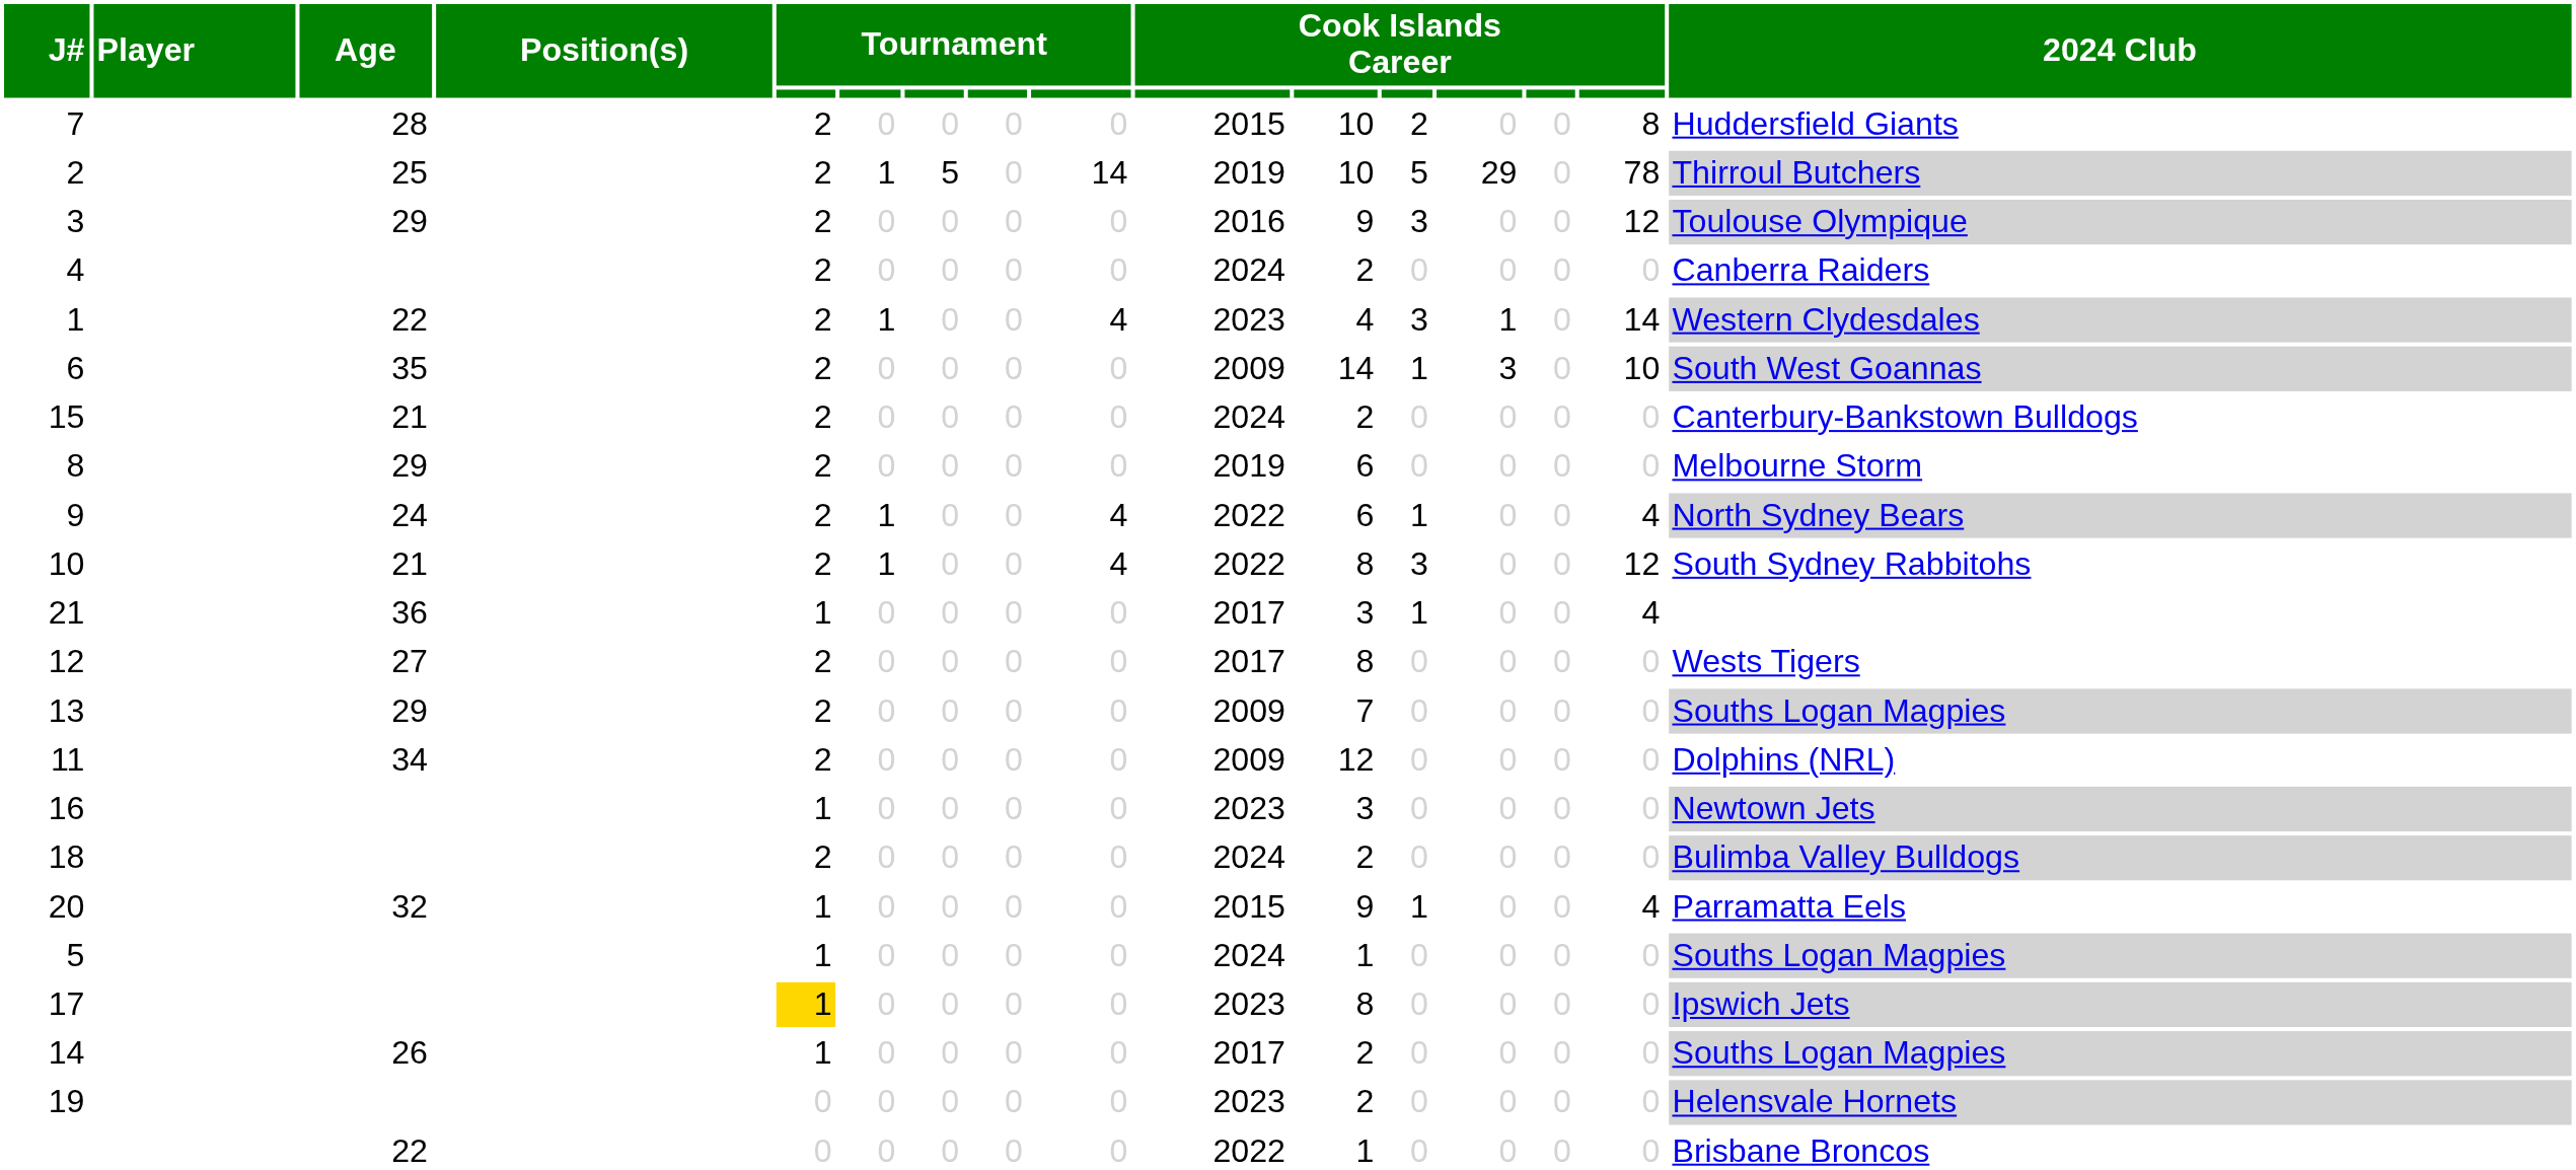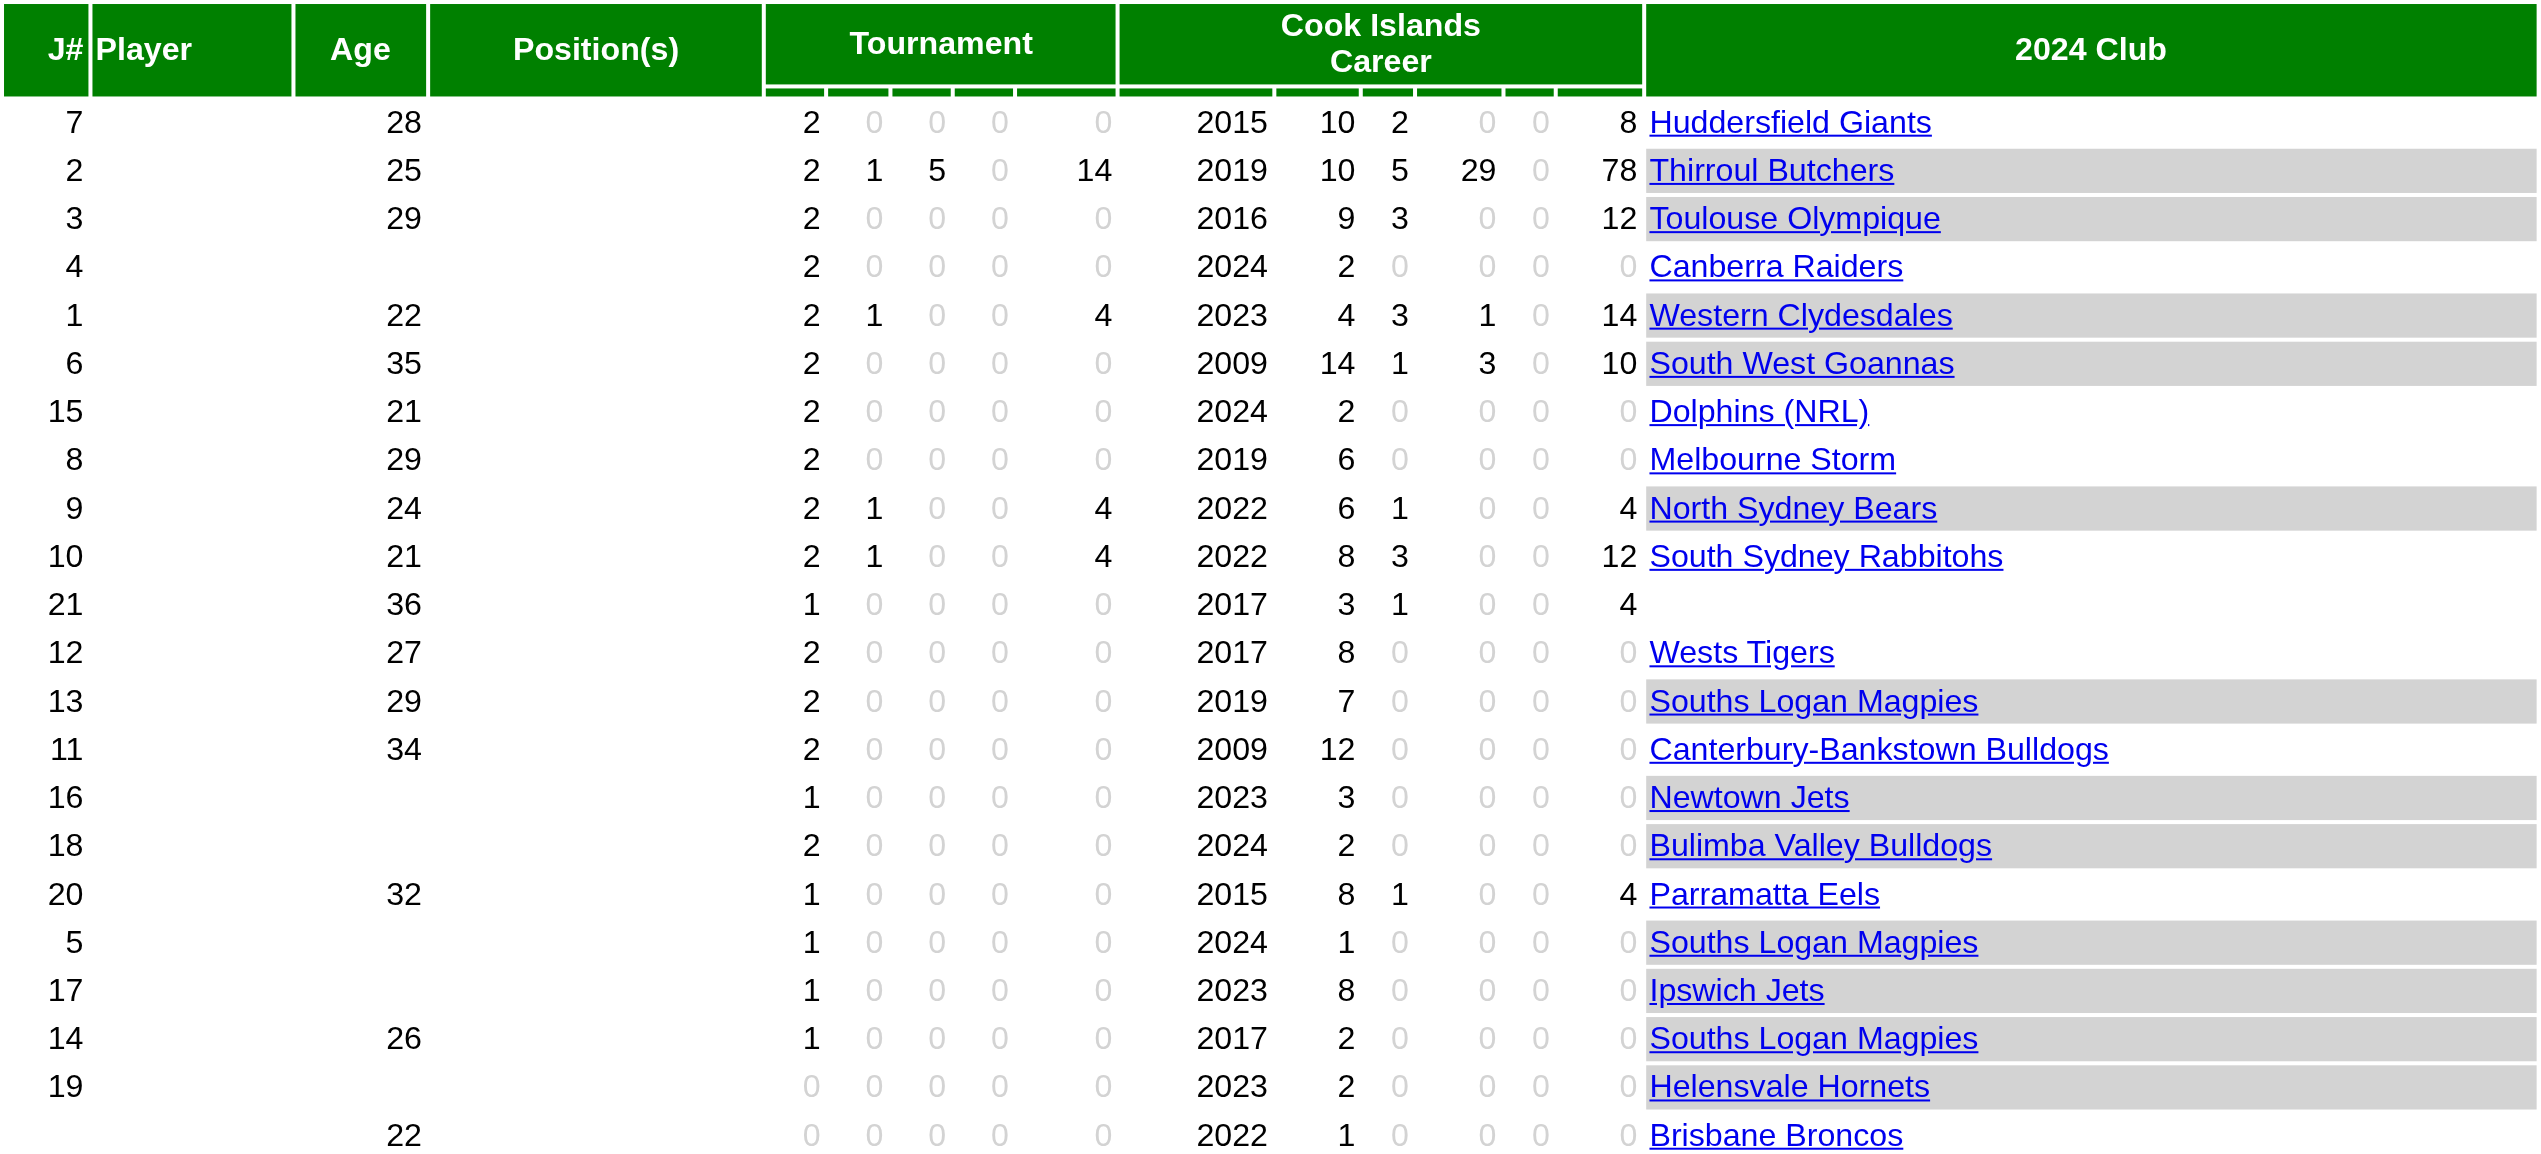 <table class="sortable" border="0" cellspacing="2" cellpadding="2" style="width:100%; text-align:right;">
 <tr style="background:green; color:white;">
 <th rowspan=2 class="unsortable">J#</th>
 <th rowspan=2 align=left>Player</th>
 <th rowspan=2 align=center class="unsortable">Age</th>
 <th rowspan=2 align=center class="unsortable">Position(s)</th>
 <th colspan=5 align=center>Tournament</th>
 <th colspan=6 align=center>Cook Islands <br> Career</th>
 <th rowspan=2 align=center>2024 Club</th>
 </tr>
 <tr style="background:green; color:white;">
 <th class="unsortable"></th>
 <th class="unsortable"></th>
 <th class="unsortable"></th>
 <th class="unsortable"></th>
 <th class="unsortable"></th>
 <th class="unsortable"></th>
 <th class="unsortable"></th>
 <th class="unsortable"></th>
 <th class="unsortable"></th>
 <th class="unsortable"></th>
 <th class="unsortable"></th>
 </tr>
 <tr>
 <td>7</td>
 <td align=left></td>
 <td>28</td>
 <td align=center></td>
 <td>2</td>
 <td style="color:lightgray">0</td>
 <td style="color:lightgray">0</td>
 <td style="color:lightgray">0</td>
 <td style="color:lightgray">0</td>
 <td>2015</td>
 <td>10</td>
 <td>2</td>
 <td style="color:lightgray">0</td>
 <td style="color:lightgray">0</td>
 <td>8</td>
 <td align=left>   <a href='#'>Huddersfield Giants</a></td>
 </tr>
 <tr>
 <td>2</td>
 <td align=left></td>
 <td>25</td>
 <td align=center></td>
 <td>2</td>
 <td>1</td>
 <td>5</td>
 <td style="color:lightgray">0</td>
 <td>14</td>
 <td>2019</td>
 <td>10</td>
 <td>5</td>
 <td>29</td>
 <td style="color:lightgray">0</td>
 <td>78</td>
 <td bgcolor=lightgray align=left>  <a href='#'>Thirroul Butchers</a></td>
 </tr>
 <tr>
 <td>3</td>
 <td align=left></td>
 <td>29</td>
 <td align=center></td>
 <td>2</td>
 <td style="color:lightgray">0</td>
 <td style="color:lightgray">0</td>
 <td style="color:lightgray">0</td>
 <td style="color:lightgray">0</td>
 <td>2016</td>
 <td>9</td>
 <td>3</td>
 <td style="color:lightgray">0</td>
 <td style="color:lightgray">0</td>
 <td>12</td>
 <td bgcolor=lightgray align=left>   <a href='#'>Toulouse Olympique</a></td>
 </tr>
 <tr>
 <td>4</td>
 <td align=left></td>
 <td></td>
 <td align=center></td>
 <td>2</td>
 <td style="color:lightgray">0</td>
 <td style="color:lightgray">0</td>
 <td style="color:lightgray">0</td>
 <td style="color:lightgray">0</td>
 <td>2024</td>
 <td>2</td>
 <td style="color:lightgray">0</td>
 <td style="color:lightgray">0</td>
 <td style="color:lightgray">0</td>
 <td style="color:lightgray">0</td>
 <td align=left>   <a href='#'>Canberra Raiders</a></td>
 </tr>
 <tr>
 <td>1</td>
 <td align=left></td>
 <td>22</td>
 <td align=center></td>
 <td>2</td>
 <td>1</td>
 <td style="color:lightgray">0</td>
 <td style="color:lightgray">0</td>
 <td>4</td>
 <td>2023</td>
 <td>4</td>
 <td>3</td>
 <td>1</td>
 <td style="color:lightgray">0</td>
 <td>14</td>
 <td bgcolor=lightgray align=left>   <a href='#'>Western Clydesdales</a></td>
 </tr>
 <tr>
 <td>6</td>
 <td align=left></td>
 <td>35</td>
 <td align=center></td>
 <td>2</td>
 <td style="color:lightgray">0</td>
 <td style="color:lightgray">0</td>
 <td style="color:lightgray">0</td>
 <td style="color:lightgray">0</td>
 <td>2009</td>
 <td>14</td>
 <td>1</td>
 <td>3</td>
 <td style="color:lightgray">0</td>
 <td>10</td>
 <td bgcolor=lightgray align=left>  <a href='#'>South West Goannas</a></td>
 </tr>
 <tr>
 <td>15</td>
 <td align=left></td>
 <td>21</td>
 <td align=center></td>
 <td>2</td>
 <td style="color:lightgray">0</td>
 <td style="color:lightgray">0</td>
 <td style="color:lightgray">0</td>
 <td style="color:lightgray">0</td>
 <td>2024</td>
 <td>2</td>
 <td style="color:lightgray">0</td>
 <td style="color:lightgray">0</td>
 <td style="color:lightgray">0</td>
 <td style="color:lightgray">0</td>
-<td align=left>   <a href='#'>Canterbury-Bankstown Bulldogs</a></td>
+<td align=left>   <a href='#'>Dolphins (NRL)</a></td>
 </tr>
 <tr>
 <td>8</td>
 <td align=left></td>
 <td>29</td>
 <td align=center></td>
 <td>2</td>
 <td style="color:lightgray">0</td>
 <td style="color:lightgray">0</td>
 <td style="color:lightgray">0</td>
 <td style="color:lightgray">0</td>
 <td>2019</td>
 <td>6</td>
 <td style="color:lightgray">0</td>
 <td style="color:lightgray">0</td>
 <td style="color:lightgray">0</td>
 <td style="color:lightgray">0</td>
 <td align=left>   <a href='#'>Melbourne Storm</a></td>
 </tr>
 <tr>
 <td>9</td>
 <td align=left></td>
 <td>24</td>
 <td align=center></td>
 <td>2</td>
 <td>1</td>
 <td style="color:lightgray">0</td>
 <td style="color:lightgray">0</td>
 <td>4</td>
 <td>2022</td>
 <td>6</td>
 <td>1</td>
 <td style="color:lightgray">0</td>
 <td style="color:lightgray">0</td>
 <td>4</td>
 <td bgcolor=lightgray align=left>   <a href='#'>North Sydney Bears</a></td>
 </tr>
 <tr>
 <td>10</td>
 <td align=left></td>
 <td>21</td>
 <td align=center></td>
 <td>2</td>
 <td>1</td>
 <td style="color:lightgray">0</td>
 <td style="color:lightgray">0</td>
 <td>4</td>
 <td>2022</td>
 <td>8</td>
 <td>3</td>
 <td style="color:lightgray">0</td>
 <td style="color:lightgray">0</td>
 <td>12</td>
 <td align=left>   <a href='#'>South Sydney Rabbitohs</a></td>
 </tr>
 <tr>
 <td>21</td>
 <td align=left></td>
 <td>36</td>
 <td align=center></td>
 <td>1</td>
 <td style="color:lightgray">0</td>
 <td style="color:lightgray">0</td>
 <td style="color:lightgray">0</td>
 <td style="color:lightgray">0</td>
 <td>2017</td>
 <td>3</td>
 <td>1</td>
 <td style="color:lightgray">0</td>
 <td style="color:lightgray">0</td>
 <td>4</td>
 <td></td>
 </tr>
 <tr>
 <td>12</td>
 <td align=left></td>
 <td>27</td>
 <td align=center></td>
 <td>2</td>
 <td style="color:lightgray">0</td>
 <td style="color:lightgray">0</td>
 <td style="color:lightgray">0</td>
 <td style="color:lightgray">0</td>
 <td>2017</td>
 <td>8</td>
 <td style="color:lightgray">0</td>
 <td style="color:lightgray">0</td>
 <td style="color:lightgray">0</td>
 <td style="color:lightgray">0</td>
 <td align=left>   <a href='#'>Wests Tigers</a></td>
 </tr>
 <tr>
 <td>13</td>
 <td align=left></td>
 <td>29</td>
 <td align=center></td>
 <td>2</td>
 <td style="color:lightgray">0</td>
 <td style="color:lightgray">0</td>
 <td style="color:lightgray">0</td>
 <td style="color:lightgray">0</td>
-<td>2009</td>
+<td>2019</td>
 <td>7</td>
 <td style="color:lightgray">0</td>
 <td style="color:lightgray">0</td>
 <td style="color:lightgray">0</td>
 <td style="color:lightgray">0</td>
 <td bgcolor=lightgray align=left>   <a href='#'>Souths Logan Magpies</a></td>
 </tr>
 <tr>
 <td>11</td>
 <td align=left></td>
 <td>34</td>
 <td align=center></td>
 <td>2</td>
 <td style="color:lightgray">0</td>
 <td style="color:lightgray">0</td>
 <td style="color:lightgray">0</td>
 <td style="color:lightgray">0</td>
 <td>2009</td>
 <td>12</td>
 <td style="color:lightgray">0</td>
 <td style="color:lightgray">0</td>
 <td style="color:lightgray">0</td>
 <td style="color:lightgray">0</td>
-<td align=left>   <a href='#'>Dolphins (NRL)</a></td>
+<td align=left>   <a href='#'>Canterbury-Bankstown Bulldogs</a></td>
 </tr>
 <tr>
 <td>16</td>
 <td align=left></td>
 <td></td>
 <td align=center></td>
 <td>1</td>
 <td style="color:lightgray">0</td>
 <td style="color:lightgray">0</td>
 <td style="color:lightgray">0</td>
 <td style="color:lightgray">0</td>
 <td>2023</td>
 <td>3</td>
 <td style="color:lightgray">0</td>
 <td style="color:lightgray">0</td>
 <td style="color:lightgray">0</td>
 <td style="color:lightgray">0</td>
 <td bgcolor=lightgray align=left>   <a href='#'>Newtown Jets</a></td>
 </tr>
 <tr>
 <td>18</td>
 <td align=left></td>
 <td></td>
 <td align=center></td>
 <td>2</td>
 <td style="color:lightgray">0</td>
 <td style="color:lightgray">0</td>
 <td style="color:lightgray">0</td>
 <td style="color:lightgray">0</td>
 <td>2024</td>
 <td>2</td>
 <td style="color:lightgray">0</td>
 <td style="color:lightgray">0</td>
 <td style="color:lightgray">0</td>
 <td style="color:lightgray">0</td>
 <td bgcolor=lightgray align=left>   <a href='#'>Bulimba Valley Bulldogs</a></td>
 </tr>
 <tr>
 <td>20</td>
 <td align=left></td>
 <td>32</td>
 <td align=center></td>
 <td>1</td>
 <td style="color:lightgray">0</td>
 <td style="color:lightgray">0</td>
 <td style="color:lightgray">0</td>
 <td style="color:lightgray">0</td>
 <td>2015</td>
-<td>9</td>
+<td>8</td>
 <td>1</td>
 <td style="color:lightgray">0</td>
 <td style="color:lightgray">0</td>
 <td>4</td>
 <td align=left>   <a href='#'>Parramatta Eels</a></td>
 </tr>
 <tr>
 <td>5</td>
 <td align=left></td>
 <td></td>
 <td align=center></td>
 <td>1</td>
 <td style="color:lightgray">0</td>
 <td style="color:lightgray">0</td>
 <td style="color:lightgray">0</td>
 <td style="color:lightgray">0</td>
 <td>2024</td>
 <td>1</td>
 <td style="color:lightgray">0</td>
 <td style="color:lightgray">0</td>
 <td style="color:lightgray">0</td>
 <td style="color:lightgray">0</td>
 <td bgcolor=lightgray align=left>   <a href='#'>Souths Logan Magpies</a></td>
 </tr>
 <tr>
 <td>17</td>
 <td align=left></td>
 <td></td>
 <td align=center></td>
-<td style="background: gold;">1</td>
+<td>1</td>
 <td style="color:lightgray">0</td>
 <td style="color:lightgray">0</td>
 <td style="color:lightgray">0</td>
 <td style="color:lightgray">0</td>
 <td>2023</td>
 <td>8</td>
 <td style="color:lightgray">0</td>
 <td style="color:lightgray">0</td>
 <td style="color:lightgray">0</td>
 <td style="color:lightgray">0</td>
 <td bgcolor=lightgray align=left>   <a href='#'>Ipswich Jets</a></td>
 </tr>
 <tr>
 <td>14</td>
 <td align=left></td>
 <td>26</td>
 <td align=center></td>
 <td>1</td>
 <td style="color:lightgray">0</td>
 <td style="color:lightgray">0</td>
 <td style="color:lightgray">0</td>
 <td style="color:lightgray">0</td>
 <td>2017</td>
 <td>2</td>
 <td style="color:lightgray">0</td>
 <td style="color:lightgray">0</td>
 <td style="color:lightgray">0</td>
 <td style="color:lightgray">0</td>
 <td bgcolor=lightgray align=left>   <a href='#'>Souths Logan Magpies</a></td>
 </tr>
 <tr>
 <td>19</td>
 <td align=left></td>
 <td></td>
 <td align=center></td>
 <td style="color:lightgray">0</td>
 <td style="color:lightgray">0</td>
 <td style="color:lightgray">0</td>
 <td style="color:lightgray">0</td>
 <td style="color:lightgray">0</td>
 <td>2023</td>
 <td>2</td>
 <td style="color:lightgray">0</td>
 <td style="color:lightgray">0</td>
 <td style="color:lightgray">0</td>
 <td style="color:lightgray">0</td>
 <td bgcolor=lightgray align=left>   <a href='#'>Helensvale Hornets</a></td>
 </tr>
 <tr>
 <td></td>
 <td align=left></td>
 <td>22</td>
 <td align=center></td>
 <td style="color:lightgray">0</td>
 <td style="color:lightgray">0</td>
 <td style="color:lightgray">0</td>
 <td style="color:lightgray">0</td>
 <td style="color:lightgray">0</td>
 <td>2022</td>
 <td>1</td>
 <td style="color:lightgray">0</td>
 <td style="color:lightgray">0</td>
 <td style="color:lightgray">0</td>
 <td style="color:lightgray">0</td>
 <td align=left>   <a href='#'>Brisbane Broncos</a></td>
 </tr>
 </table>
